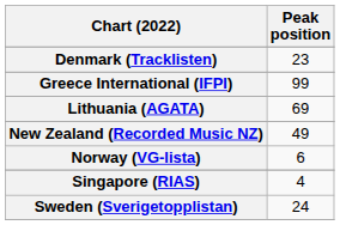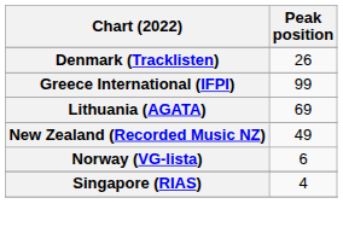 <table class="wikitable sortable plainrowheaders" style="text-align:center">
 <tr>
 <th scope="col">Chart (2022)</th>
 <th scope="col">Peak<br>position</th>
 </tr>
 <tr>
 </tr>
 <tr>
 </tr>
 <tr>
 </tr>
 <tr>
 </tr>
 <tr>
 </tr>
 <tr>
 </tr>
 <tr>
 </tr>
 <tr>
 </tr>
 <tr>
 </tr>
 <tr>
 <th scope="row">Denmark (<a href='#'>Tracklisten</a>)</th>
-<td>23</td>
+<td>26</td>
 </tr>
 <tr>
 </tr>
 <tr>
 </tr>
 <tr>
 <th scope="row">Greece International (<a href='#'>IFPI</a>)</th>
 <td>99</td>
 </tr>
 <tr>
 </tr>
 <tr>
 </tr>
 <tr>
 <th scope="row">Lithuania (<a href='#'>AGATA</a>)</th>
 <td>69</td>
 </tr>
 <tr>
 </tr>
 <tr>
 </tr>
 <tr>
 <th scope="row">New Zealand (<a href='#'>Recorded Music NZ</a>)</th>
 <td>49</td>
 </tr>
 <tr>
 <th scope="row">Norway (<a href='#'>VG-lista</a>)</th>
 <td>6</td>
 </tr>
 <tr>
 </tr>
 <tr>
 </tr>
 <tr>
 </tr>
 <tr>
 <th scope="row">Singapore (<a href='#'>RIAS</a>)</th>
 <td>4</td>
 </tr>
 <tr>
-<th scope="row">Sweden (<a href='#'>Sverigetopplistan</a>)</th>
-<td>24</td>
-</tr>
-<tr>
 </tr>
 <tr>
 </tr>
 <tr>
 </tr>
 <tr>
 </tr>
 <tr>
 </tr>
 </table>
